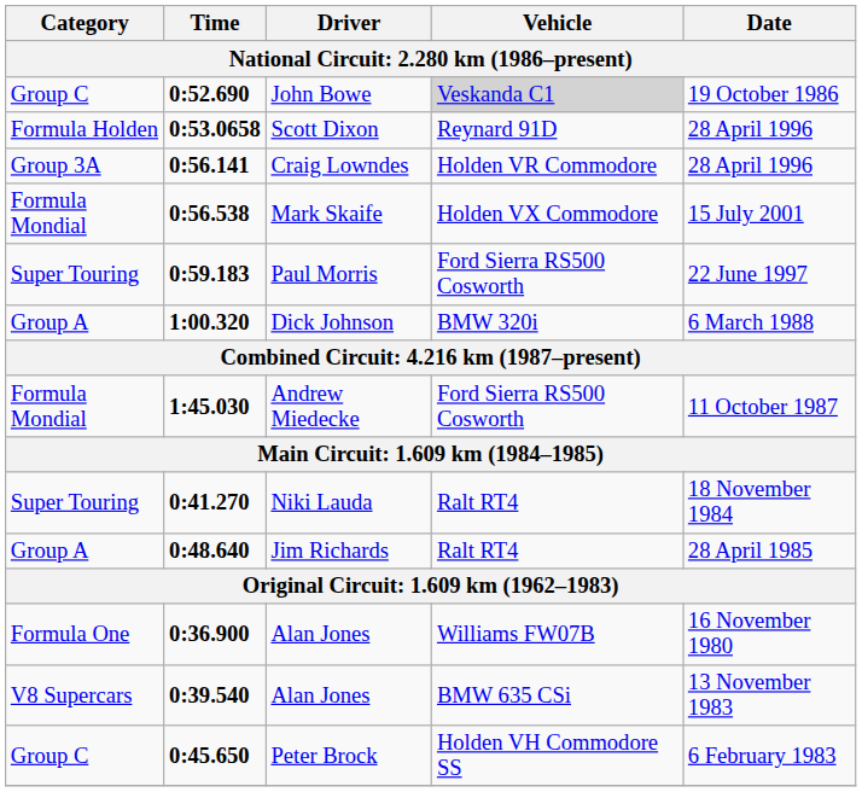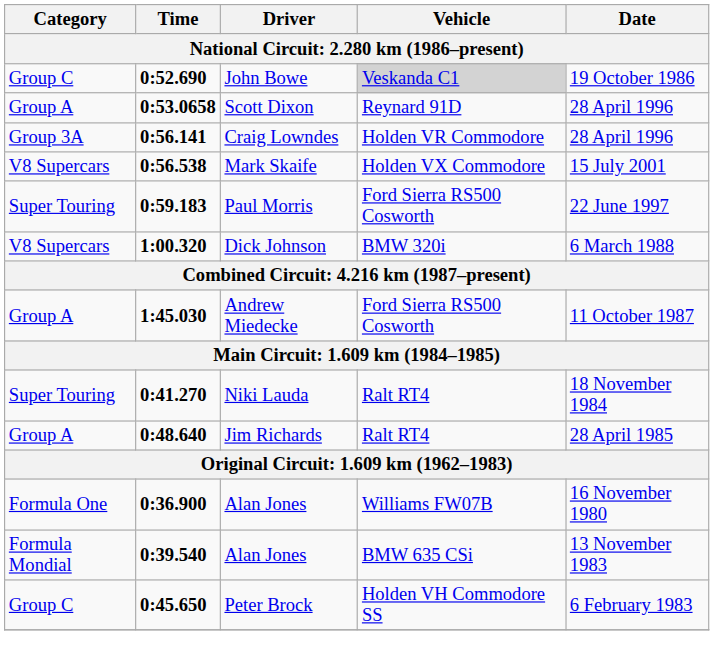 <table class="wikitable">
 <tr>
 <th>Category</th>
 <th>Time</th>
 <th>Driver</th>
 <th>Vehicle</th>
 <th>Date</th>
 </tr>
 <tr>
 <th colspan=5>National Circuit: 2.280 km (1986–present)</th>
 </tr>
 <tr>
 <td><a href='#'>Group C</a></td>
 <td><strong>0:52.690</strong></td>
 <td><a href='#'>John Bowe</a></td>
 <td style="background: lightgrey;"><a href='#'>Veskanda C1</a></td>
 <td><a href='#'>19 October 1986</a></td>
 </tr>
 <tr>
-<td><a href='#'>Formula Holden</a></td>
+<td><a href='#'>Group A</a></td>
 <td><strong>0:53.0658</strong></td>
 <td><a href='#'>Scott Dixon</a></td>
 <td><a href='#'>Reynard 91D</a></td>
 <td><a href='#'>28 April 1996</a></td>
 </tr>
 <tr>
 <td><a href='#'>Group 3A</a></td>
 <td><strong>0:56.141</strong></td>
 <td><a href='#'>Craig Lowndes</a></td>
 <td><a href='#'>Holden VR Commodore</a></td>
 <td><a href='#'>28 April 1996</a></td>
 </tr>
 <tr>
-<td><a href='#'>Formula Mondial</a></td>
+<td><a href='#'>V8 Supercars</a></td>
 <td><strong>0:56.538</strong></td>
 <td><a href='#'>Mark Skaife</a></td>
 <td><a href='#'>Holden VX Commodore</a></td>
 <td><a href='#'>15 July 2001</a></td>
 </tr>
 <tr>
 <td><a href='#'>Super Touring</a></td>
 <td><strong>0:59.183</strong></td>
 <td><a href='#'>Paul Morris</a></td>
 <td><a href='#'>Ford Sierra RS500 Cosworth</a></td>
 <td><a href='#'>22 June 1997</a></td>
 </tr>
 <tr>
-<td><a href='#'>Group A</a></td>
+<td><a href='#'>V8 Supercars</a></td>
 <td><strong>1:00.320</strong></td>
 <td><a href='#'>Dick Johnson</a></td>
 <td><a href='#'>BMW 320i</a></td>
 <td><a href='#'>6 March 1988</a></td>
 </tr>
 <tr>
 <th colspan=5>Combined Circuit: 4.216 km (1987–present)</th>
 </tr>
 <tr>
-<td><a href='#'>Formula Mondial</a></td>
+<td><a href='#'>Group A</a></td>
 <td><strong>1:45.030</strong></td>
 <td><a href='#'>Andrew Miedecke</a></td>
 <td><a href='#'>Ford Sierra RS500 Cosworth</a></td>
 <td><a href='#'>11 October 1987</a></td>
 </tr>
 <tr>
 <th colspan=5>Main Circuit: 1.609 km (1984–1985)</th>
 </tr>
 <tr>
 <td><a href='#'>Super Touring</a></td>
 <td><strong>0:41.270</strong></td>
 <td><a href='#'>Niki Lauda</a></td>
 <td><a href='#'>Ralt RT4</a></td>
 <td><a href='#'>18 November 1984</a></td>
 </tr>
 <tr>
 <td><a href='#'>Group A</a></td>
 <td><strong>0:48.640</strong></td>
 <td><a href='#'>Jim Richards</a></td>
 <td><a href='#'>Ralt RT4</a></td>
 <td><a href='#'>28 April 1985</a></td>
 </tr>
 <tr>
 <th colspan=5>Original Circuit: 1.609 km (1962–1983)</th>
 </tr>
 <tr>
 <td><a href='#'>Formula One</a></td>
 <td><strong>0:36.900</strong></td>
 <td><a href='#'>Alan Jones</a></td>
 <td><a href='#'>Williams FW07B</a></td>
 <td><a href='#'>16 November 1980</a></td>
 </tr>
 <tr>
-<td><a href='#'>V8 Supercars</a></td>
+<td><a href='#'>Formula Mondial</a></td>
 <td><strong>0:39.540</strong></td>
 <td><a href='#'>Alan Jones</a></td>
 <td><a href='#'>BMW 635 CSi</a></td>
 <td><a href='#'>13 November 1983</a></td>
 </tr>
 <tr>
 <td><a href='#'>Group C</a></td>
 <td><strong>0:45.650</strong></td>
 <td><a href='#'>Peter Brock</a></td>
 <td><a href='#'>Holden VH Commodore SS</a></td>
 <td><a href='#'>6 February 1983</a></td>
 </tr>
 <tr>
 </tr>
 </table>
